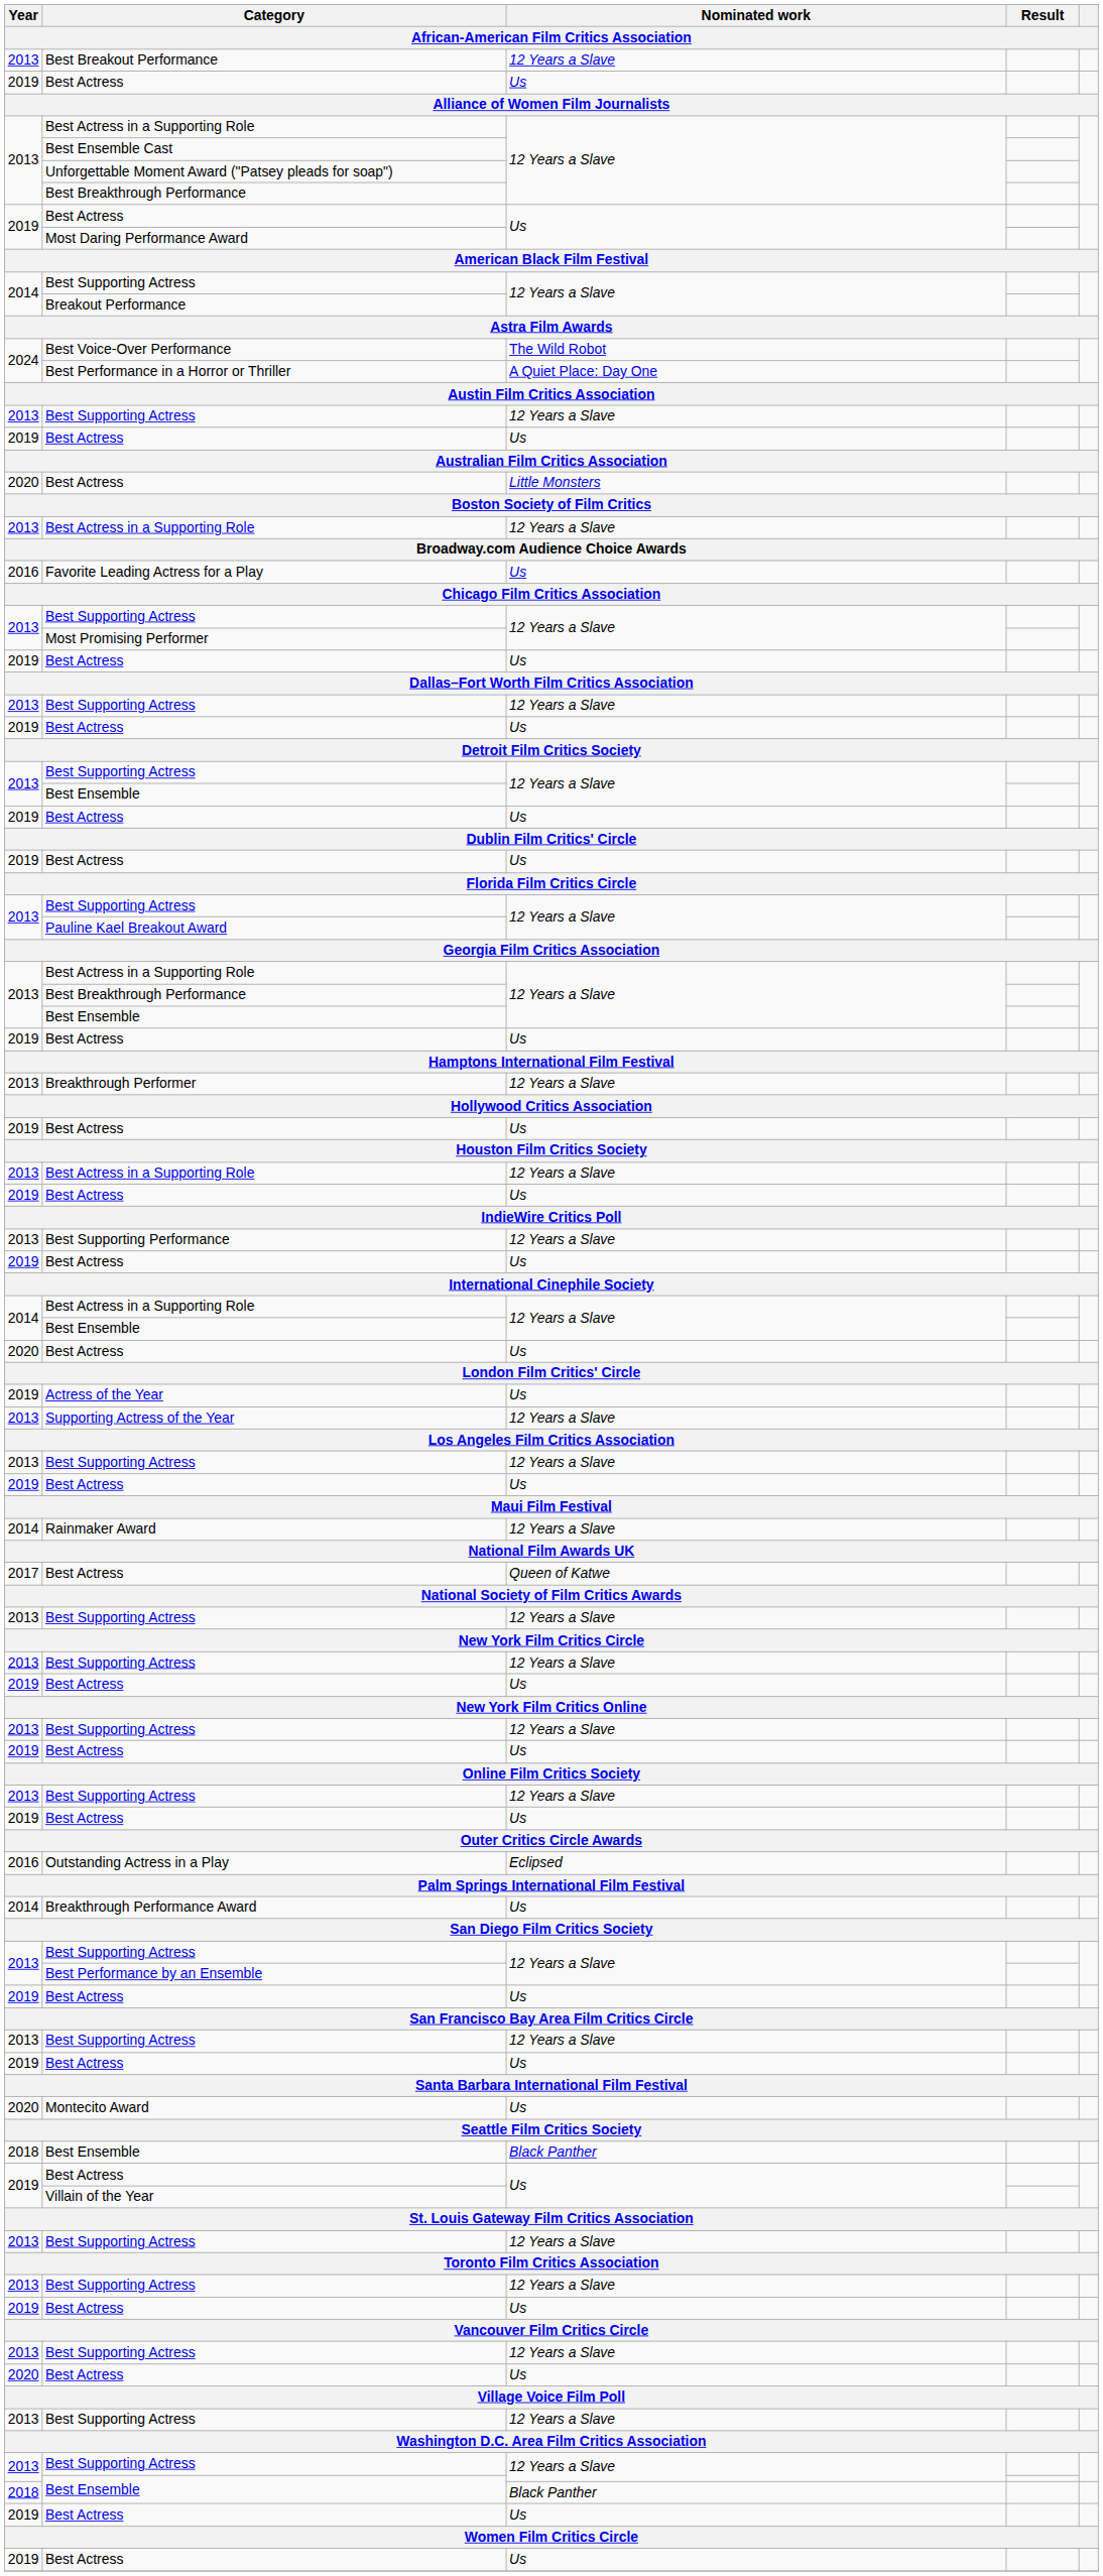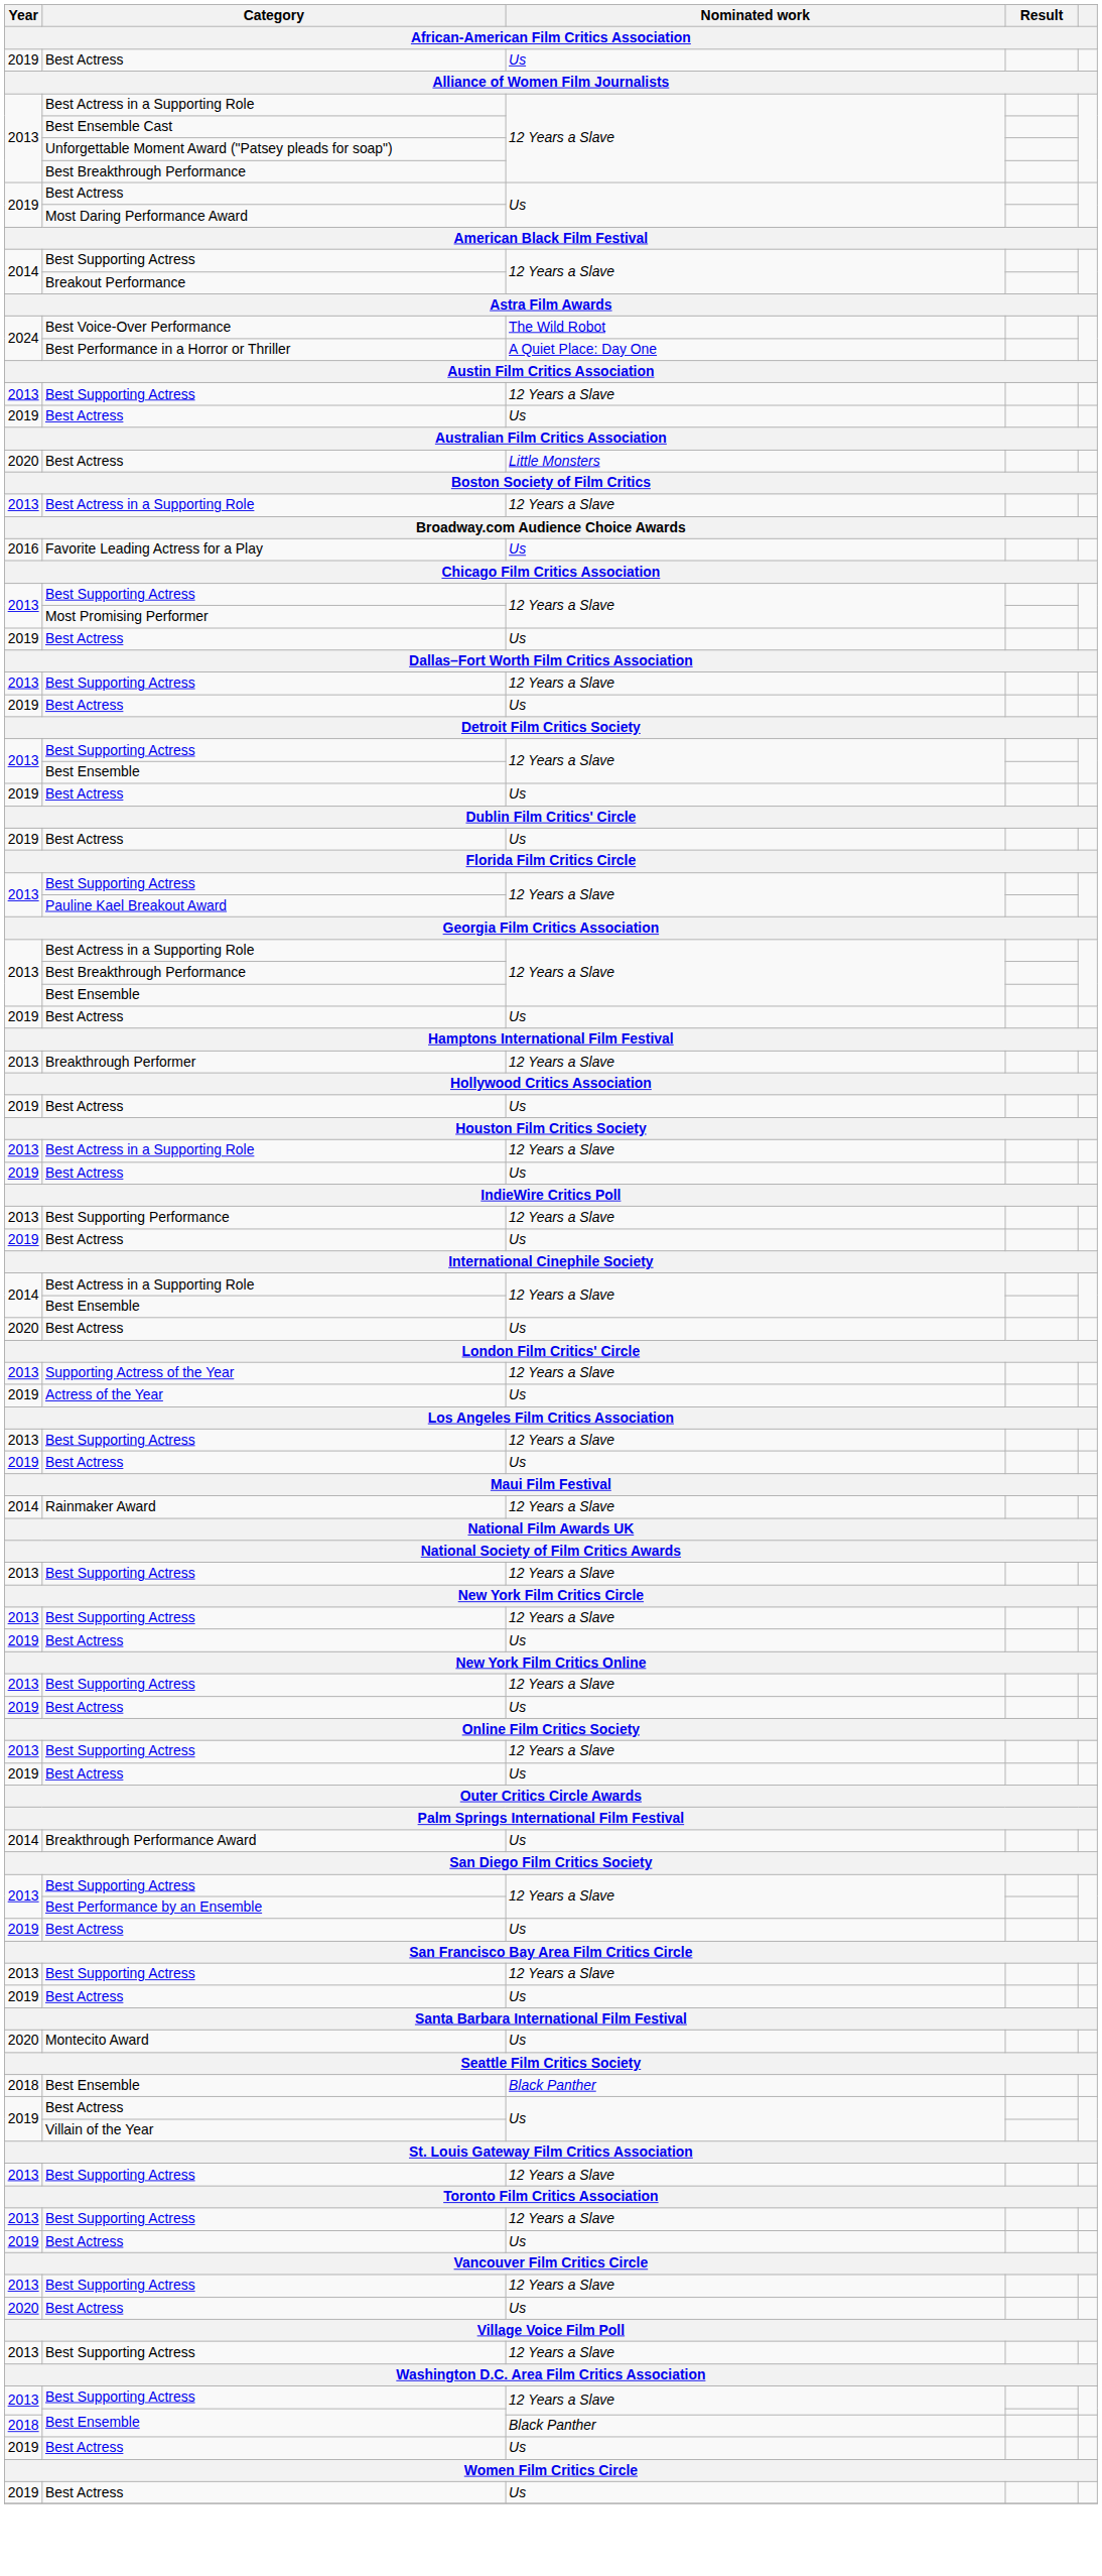 <table class=wikitable>
 <tr>
 <th scope="col" style="width:1em;">Year</th>
 <th scope="col" style="width:36em;">Category</th>
 <th scope="col" style="width:39em;">Nominated work</th>
 <th scope="col" style="width:5em;">Result</th>
 <th scope="col" style="width:1em;"></th>
 </tr>
 <tr>
 <th scope="col" colspan="5"><a href='#'>African-American Film Critics Association</a></th>
-</tr>
-<tr>
-<td><a href='#'>2013</a></td>
-<td>Best Breakout Performance</td>
-<td><em><a href='#'>12 Years a Slave</a></em></td>
-<td></td>
-<td></td>
 </tr>
 <tr>
 <td>2019</td>
 <td>Best Actress</td>
 <td><em><a href='#'>Us</a></em></td>
 <td></td>
 <td></td>
 </tr>
 <tr>
 <th scope="col" colspan="5"><a href='#'>Alliance of Women Film Journalists</a></th>
 </tr>
 <tr>
 <td rowspan="4">2013</td>
 <td>Best Actress in a Supporting Role</td>
 <td rowspan="4"><em>12 Years a Slave</em></td>
 <td></td>
 <td rowspan="4"></td>
 </tr>
 <tr>
 <td>Best Ensemble Cast</td>
 <td></td>
 </tr>
 <tr>
 <td>Unforgettable Moment Award ("Patsey pleads for soap")</td>
 <td></td>
 </tr>
 <tr>
 <td>Best Breakthrough Performance</td>
 <td></td>
 </tr>
 <tr>
 <td rowspan="2">2019</td>
 <td>Best Actress</td>
 <td rowspan="2"><em>Us</em></td>
 <td></td>
 <td rowspan="2"></td>
 </tr>
 <tr>
 <td>Most Daring Performance Award</td>
 <td></td>
 </tr>
 <tr>
 <th scope="col" colspan="5"><a href='#'>American Black Film Festival</a></th>
 </tr>
 <tr>
 <td rowspan="2">2014</td>
 <td>Best Supporting Actress</td>
 <td rowspan="2"><em>12 Years a Slave</em></td>
 <td></td>
 <td rowspan="2"></td>
 </tr>
 <tr>
 <td>Breakout Performance</td>
 <td></td>
 </tr>
 <tr>
 <th scope="col" colspan="5"><a href='#'>Astra Film Awards</a></th>
 </tr>
 <tr>
 <td rowspan="2">2024</td>
 <td>Best Voice-Over Performance</td>
 <td><a href='#'>The Wild Robot</a></td>
 <td></td>
 <td rowspan="2"></td>
 </tr>
 <tr>
 <td>Best Performance in a Horror or Thriller</td>
 <td><a href='#'>A Quiet Place: Day One</a></td>
 <td></td>
 </tr>
 <tr>
 <th scope="col" colspan="5"><a href='#'>Austin Film Critics Association</a></th>
 </tr>
 <tr>
 <td><a href='#'>2013</a></td>
 <td><a href='#'>Best Supporting Actress</a></td>
 <td><em>12 Years a Slave</em></td>
 <td></td>
 <td></td>
 </tr>
 <tr>
 <td>2019</td>
 <td><a href='#'>Best Actress</a></td>
 <td><em>Us</em></td>
 <td></td>
 <td></td>
 </tr>
 <tr>
 <th scope="col" colspan="5"><a href='#'>Australian Film Critics Association</a></th>
 </tr>
 <tr>
 <td>2020</td>
 <td>Best Actress</td>
 <td><em><a href='#'>Little Monsters</a></em></td>
 <td></td>
 <td></td>
 </tr>
 <tr>
 <th scope="col" colspan="5"><a href='#'>Boston Society of Film Critics</a></th>
 </tr>
 <tr>
 <td><a href='#'>2013</a></td>
 <td><a href='#'>Best Actress in a Supporting Role</a></td>
 <td><em>12 Years a Slave</em></td>
 <td></td>
 <td></td>
 </tr>
 <tr>
 <th scope="col" colspan="5">Broadway.com Audience Choice Awards</th>
 </tr>
 <tr>
 <td>2016</td>
 <td>Favorite Leading Actress for a Play</td>
 <td><em><a href='#'>Us</a></em></td>
 <td></td>
 <td></td>
 </tr>
 <tr>
 <th scope="col" colspan="5"><a href='#'>Chicago Film Critics Association</a></th>
 </tr>
 <tr>
 <td rowspan="2"><a href='#'>2013</a></td>
 <td><a href='#'>Best Supporting Actress</a></td>
 <td rowspan="2"><em>12 Years a Slave</em></td>
 <td></td>
 <td rowspan="2"></td>
 </tr>
 <tr>
 <td>Most Promising Performer</td>
 <td></td>
 </tr>
 <tr>
 <td>2019</td>
 <td><a href='#'>Best Actress</a></td>
 <td><em>Us</em></td>
 <td></td>
 <td></td>
 </tr>
 <tr>
 <th scope="col" colspan="5"><a href='#'>Dallas–Fort Worth Film Critics Association</a></th>
 </tr>
 <tr>
 <td><a href='#'>2013</a></td>
 <td><a href='#'>Best Supporting Actress</a></td>
 <td><em>12 Years a Slave</em></td>
 <td></td>
 <td></td>
 </tr>
 <tr>
 <td>2019</td>
 <td><a href='#'>Best Actress</a></td>
 <td><em>Us</em></td>
 <td></td>
 <td></td>
 </tr>
 <tr>
 <th scope="col" colspan="5"><a href='#'>Detroit Film Critics Society</a></th>
 </tr>
 <tr>
 <td rowspan="2"><a href='#'>2013</a></td>
 <td><a href='#'>Best Supporting Actress</a></td>
 <td rowspan="2"><em>12 Years a Slave</em></td>
 <td></td>
 <td rowspan="2"></td>
 </tr>
 <tr>
 <td>Best Ensemble</td>
 <td></td>
 </tr>
 <tr>
 <td>2019</td>
 <td><a href='#'>Best Actress</a></td>
 <td><em>Us</em></td>
 <td></td>
 <td></td>
 </tr>
 <tr>
 <th scope="col" colspan="5"><a href='#'>Dublin Film Critics' Circle</a></th>
 </tr>
 <tr>
 <td>2019</td>
 <td>Best Actress</td>
 <td><em>Us</em></td>
 <td></td>
 <td></td>
 </tr>
 <tr>
 <th scope="col" colspan="5"><a href='#'>Florida Film Critics Circle</a></th>
 </tr>
 <tr>
 <td rowspan="2"><a href='#'>2013</a></td>
 <td><a href='#'>Best Supporting Actress</a></td>
 <td rowspan="2"><em>12 Years a Slave</em></td>
 <td></td>
 <td rowspan="2"></td>
 </tr>
 <tr>
 <td><a href='#'>Pauline Kael Breakout Award</a></td>
 <td></td>
 </tr>
 <tr>
 <th scope="col" colspan="5"><a href='#'>Georgia Film Critics Association</a></th>
 </tr>
 <tr>
 <td rowspan="3">2013</td>
 <td>Best Actress in a Supporting Role</td>
 <td rowspan="3"><em>12 Years a Slave</em></td>
 <td></td>
 <td rowspan="3"></td>
 </tr>
 <tr>
 <td>Best Breakthrough Performance</td>
 <td></td>
 </tr>
 <tr>
 <td>Best Ensemble</td>
 <td></td>
 </tr>
 <tr>
 <td>2019</td>
 <td>Best Actress</td>
 <td><em>Us</em></td>
 <td></td>
 <td></td>
 </tr>
 <tr>
 <th scope="col" colspan="5"><a href='#'>Hamptons International Film Festival</a></th>
 </tr>
 <tr>
 <td>2013</td>
 <td>Breakthrough Performer</td>
 <td><em>12 Years a Slave</em></td>
 <td></td>
 <td></td>
 </tr>
 <tr>
 <th scope="col" colspan="5"><a href='#'>Hollywood Critics Association</a></th>
 </tr>
 <tr>
 <td>2019</td>
 <td>Best Actress</td>
 <td><em>Us</em></td>
 <td></td>
 <td></td>
 </tr>
 <tr>
 <th scope="col" colspan="5"><a href='#'>Houston Film Critics Society</a></th>
 </tr>
 <tr>
 <td><a href='#'>2013</a></td>
 <td><a href='#'>Best Actress in a Supporting Role</a></td>
 <td><em>12 Years a Slave</em></td>
 <td></td>
 <td></td>
 </tr>
 <tr>
 <td><a href='#'>2019</a></td>
 <td><a href='#'>Best Actress</a></td>
 <td><em>Us</em></td>
 <td></td>
 <td></td>
 </tr>
 <tr>
 <th scope="col" colspan="5"><a href='#'>IndieWire Critics Poll</a></th>
 </tr>
 <tr>
 <td>2013</td>
 <td>Best Supporting Performance</td>
 <td><em>12 Years a Slave</em></td>
 <td></td>
 <td></td>
 </tr>
 <tr>
 <td><a href='#'>2019</a></td>
 <td>Best Actress</td>
 <td><em>Us</em></td>
 <td></td>
 <td></td>
 </tr>
 <tr>
 <th scope="col" colspan="5"><a href='#'>International Cinephile Society</a></th>
 </tr>
 <tr>
 <td rowspan="2">2014</td>
 <td>Best Actress in a Supporting Role</td>
 <td rowspan="2"><em>12 Years a Slave</em></td>
 <td></td>
 <td rowspan="2"></td>
 </tr>
 <tr>
 <td>Best Ensemble</td>
 <td></td>
 </tr>
 <tr>
 <td>2020</td>
 <td>Best Actress</td>
 <td><em>Us</em></td>
 <td></td>
 <td></td>
 </tr>
 <tr>
 <th scope="col" colspan="5"><a href='#'>London Film Critics' Circle</a></th>
 </tr>
 <tr>
-<td>2019</td>
-<td><a href='#'>Actress of the Year</a></td>
-<td><em>Us</em></td>
+<td><a href='#'>2013</a></td>
+<td><a href='#'>Supporting Actress of the Year</a></td>
+<td><em>12 Years a Slave</em></td>
 <td></td>
 <td></td>
 </tr>
 <tr>
-<td><a href='#'>2013</a></td>
-<td><a href='#'>Supporting Actress of the Year</a></td>
-<td><em>12 Years a Slave</em></td>
+<td>2019</td>
+<td><a href='#'>Actress of the Year</a></td>
+<td><em>Us</em></td>
 <td></td>
 <td></td>
 </tr>
 <tr>
 <th scope="col" colspan="5"><a href='#'>Los Angeles Film Critics Association</a></th>
 </tr>
 <tr>
 <td>2013</td>
 <td><a href='#'>Best Supporting Actress</a></td>
 <td><em>12 Years a Slave</em></td>
 <td></td>
 <td></td>
 </tr>
 <tr>
 <td><a href='#'>2019</a></td>
 <td><a href='#'>Best Actress</a></td>
 <td><em>Us</em></td>
 <td></td>
 <td></td>
 </tr>
 <tr>
 <th scope="col" colspan="5"><a href='#'>Maui Film Festival</a></th>
 </tr>
 <tr>
 <td>2014</td>
 <td>Rainmaker Award</td>
 <td><em>12 Years a Slave</em></td>
 <td></td>
 <td></td>
 </tr>
 <tr>
 <th scope="col" colspan="5"><a href='#'>National Film Awards UK</a></th>
-</tr>
-<tr>
-<td>2017</td>
-<td>Best Actress</td>
-<td><em>Queen of Katwe</em></td>
-<td></td>
-<td></td>
 </tr>
 <tr>
 <th scope="col" colspan="5"><a href='#'>National Society of Film Critics Awards</a></th>
 </tr>
 <tr>
 <td>2013</td>
 <td><a href='#'>Best Supporting Actress</a></td>
 <td><em>12 Years a Slave</em></td>
 <td></td>
 <td></td>
 </tr>
 <tr>
 <th scope="col" colspan="5"><a href='#'>New York Film Critics Circle</a></th>
 </tr>
 <tr>
 <td><a href='#'>2013</a></td>
 <td><a href='#'>Best Supporting Actress</a></td>
 <td><em>12 Years a Slave</em></td>
 <td></td>
 <td></td>
 </tr>
 <tr>
 <td><a href='#'>2019</a></td>
 <td><a href='#'>Best Actress</a></td>
 <td><em>Us</em></td>
 <td></td>
 <td></td>
 </tr>
 <tr>
 <th scope="col" colspan="5"><a href='#'>New York Film Critics Online</a></th>
 </tr>
 <tr>
 <td><a href='#'>2013</a></td>
 <td><a href='#'>Best Supporting Actress</a></td>
 <td><em>12 Years a Slave</em></td>
 <td></td>
 <td></td>
 </tr>
 <tr>
 <td><a href='#'>2019</a></td>
 <td><a href='#'>Best Actress</a></td>
 <td><em>Us</em></td>
 <td></td>
 <td></td>
 </tr>
 <tr>
 <th scope="col" colspan="5"><a href='#'>Online Film Critics Society</a></th>
 </tr>
 <tr>
 <td><a href='#'>2013</a></td>
 <td><a href='#'>Best Supporting Actress</a></td>
 <td><em>12 Years a Slave</em></td>
 <td></td>
 <td></td>
 </tr>
 <tr>
 <td>2019</td>
 <td><a href='#'>Best Actress</a></td>
 <td><em>Us</em></td>
 <td></td>
 <td></td>
 </tr>
 <tr>
 <th scope="col" colspan="5"><a href='#'>Outer Critics Circle Awards</a></th>
-</tr>
-<tr>
-<td>2016</td>
-<td>Outstanding Actress in a Play</td>
-<td><em>Eclipsed</em></td>
-<td></td>
-<td></td>
 </tr>
 <tr>
 <th scope="col" colspan="5"><a href='#'>Palm Springs International Film Festival</a></th>
 </tr>
 <tr>
 <td>2014</td>
 <td>Breakthrough Performance Award</td>
 <td><em>Us</em></td>
 <td></td>
 <td></td>
 </tr>
 <tr>
 <th scope="col" colspan="5"><a href='#'>San Diego Film Critics Society</a></th>
 </tr>
 <tr>
 <td rowspan="2"><a href='#'>2013</a></td>
 <td><a href='#'>Best Supporting Actress</a></td>
 <td rowspan="2"><em>12 Years a Slave</em></td>
 <td></td>
 <td rowspan="2"></td>
 </tr>
 <tr>
 <td><a href='#'>Best Performance by an Ensemble</a></td>
 <td></td>
 </tr>
 <tr>
 <td><a href='#'>2019</a></td>
 <td><a href='#'>Best Actress</a></td>
 <td><em>Us</em></td>
 <td></td>
 <td></td>
 </tr>
 <tr>
 <th scope="col" colspan="5"><a href='#'>San Francisco Bay Area Film Critics Circle</a></th>
 </tr>
 <tr>
 <td>2013</td>
 <td><a href='#'>Best Supporting Actress</a></td>
 <td><em>12 Years a Slave</em></td>
 <td></td>
 <td></td>
 </tr>
 <tr>
 <td>2019</td>
 <td><a href='#'>Best Actress</a></td>
 <td><em>Us</em></td>
 <td></td>
 <td></td>
 </tr>
 <tr>
 <th scope="col" colspan="5"><a href='#'>Santa Barbara International Film Festival</a></th>
 </tr>
 <tr>
 <td>2020</td>
 <td>Montecito Award</td>
 <td><em>Us</em></td>
 <td></td>
 <td></td>
 </tr>
 <tr>
 <th scope="col" colspan="5"><a href='#'>Seattle Film Critics Society</a></th>
 </tr>
 <tr>
 <td>2018</td>
 <td>Best Ensemble</td>
 <td><em><a href='#'>Black Panther</a></em></td>
 <td></td>
 <td></td>
 </tr>
 <tr>
 <td rowspan="2">2019</td>
 <td>Best Actress</td>
 <td rowspan="2"><em>Us</em></td>
 <td></td>
 <td rowspan="2"></td>
 </tr>
 <tr>
 <td>Villain of the Year</td>
 <td></td>
 </tr>
 <tr>
 <th scope="col" colspan="5"><a href='#'>St. Louis Gateway Film Critics Association</a></th>
 </tr>
 <tr>
 <td><a href='#'>2013</a></td>
 <td><a href='#'>Best Supporting Actress</a></td>
 <td><em>12 Years a Slave</em></td>
 <td></td>
 <td></td>
 </tr>
 <tr>
 <th scope="col" colspan="5"><a href='#'>Toronto Film Critics Association</a></th>
 </tr>
 <tr>
 <td><a href='#'>2013</a></td>
 <td><a href='#'>Best Supporting Actress</a></td>
 <td><em>12 Years a Slave</em></td>
 <td></td>
 <td></td>
 </tr>
 <tr>
 <td><a href='#'>2019</a></td>
 <td><a href='#'>Best Actress</a></td>
 <td><em>Us</em></td>
 <td></td>
 <td></td>
 </tr>
 <tr>
 <th scope="col" colspan="5"><a href='#'>Vancouver Film Critics Circle</a></th>
 </tr>
 <tr>
 <td><a href='#'>2013</a></td>
 <td><a href='#'>Best Supporting Actress</a></td>
 <td><em>12 Years a Slave</em></td>
 <td></td>
 <td></td>
 </tr>
 <tr>
 <td><a href='#'>2020</a></td>
 <td><a href='#'>Best Actress</a></td>
 <td><em>Us</em></td>
 <td></td>
 <td></td>
 </tr>
 <tr>
 <th scope="col" colspan="5"><a href='#'>Village Voice Film Poll</a></th>
 </tr>
 <tr>
 <td>2013</td>
 <td>Best Supporting Actress</td>
 <td><em>12 Years a Slave</em></td>
 <td></td>
 <td></td>
 </tr>
 <tr>
 <th scope="col" colspan="5"><a href='#'>Washington D.C. Area Film Critics Association</a></th>
 </tr>
 <tr>
 <td rowspan="2"><a href='#'>2013</a></td>
 <td><a href='#'>Best Supporting Actress</a></td>
 <td rowspan="2"><em>12 Years a Slave</em></td>
 <td></td>
 <td rowspan="2"></td>
 </tr>
 <tr>
 <td rowspan="2"><a href='#'>Best Ensemble</a></td>
 <td></td>
 </tr>
 <tr>
 <td><a href='#'>2018</a></td>
 <td><em>Black Panther</em></td>
 <td></td>
 <td></td>
 </tr>
 <tr>
 <td>2019</td>
 <td><a href='#'>Best Actress</a></td>
 <td><em>Us</em></td>
 <td></td>
 <td></td>
 </tr>
 <tr>
 <th scope="col" colspan="5"><a href='#'>Women Film Critics Circle</a></th>
 </tr>
 <tr>
 <td>2019</td>
 <td>Best Actress</td>
 <td><em>Us</em></td>
 <td></td>
 <td></td>
 </tr>
 <tr>
 </tr>
 </table>
